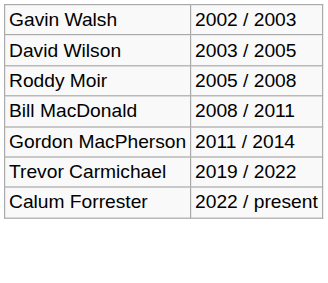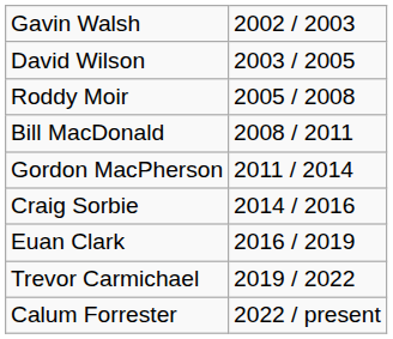 <table class="wikitable">
 <tr>
 <td>Gavin Walsh</td>
 <td>2002 / 2003</td>
 </tr>
 <tr>
 <td>David Wilson</td>
 <td>2003 / 2005</td>
 </tr>
 <tr>
 <td>Roddy Moir</td>
 <td>2005 / 2008</td>
 </tr>
 <tr>
 <td>Bill MacDonald</td>
 <td>2008 / 2011</td>
 </tr>
 <tr>
 <td>Gordon MacPherson</td>
 <td>2011 / 2014</td>
 </tr>
 <tr>
+<td>Craig Sorbie</td>
+<td>2014 / 2016</td>
+</tr>
+<tr>
+<td>Euan Clark</td>
+<td>2016 / 2019</td>
+</tr>
+<tr>
 <td>Trevor Carmichael</td>
 <td>2019 / 2022</td>
 </tr>
 <tr>
 <td>Calum Forrester</td>
 <td>2022 / present</td>
 </tr>
 </table>
